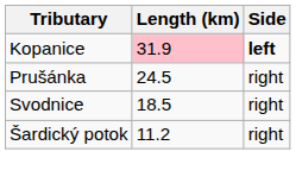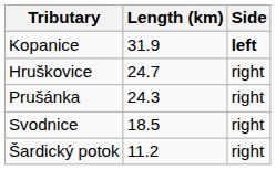 <table class="wikitable">
 <tr>
 <th>Tributary</th>
 <th>Length (km)</th>
 <th>Side</th>
 </tr>
 <tr>
 <td>Kopanice</td>
-<td style="background: pink;">31.9</td>
+<td>31.9</td>
 <td><strong>left</strong></td>
 </tr>
 <tr>
+<td>Hruškovice</td>
+<td>24.7</td>
+<td>right</td>
+</tr>
+<tr>
 <td>Prušánka</td>
-<td>24.5</td>
+<td>24.3</td>
 <td>right</td>
 </tr>
 <tr>
 <td>Svodnice</td>
 <td>18.5</td>
 <td>right</td>
 </tr>
 <tr>
 <td>Šardický potok</td>
 <td>11.2</td>
 <td>right</td>
 </tr>
 </table>
